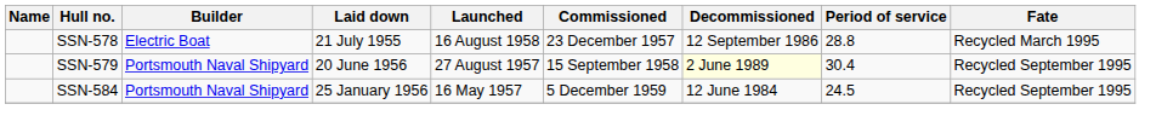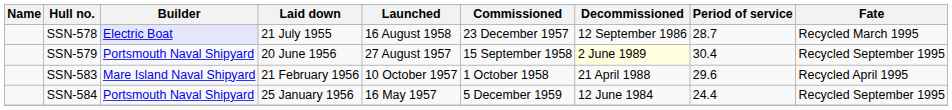 <table class="wikitable" style="font-size:97%;">
 <tr>
 <th>Name</th>
 <th>Hull no.</th>
 <th>Builder</th>
 <th>Laid down</th>
 <th>Launched</th>
 <th>Commissioned</th>
 <th>Decommissioned</th>
 <th>Period of service</th>
 <th>Fate</th>
 </tr>
 <tr>
 <td></td>
 <td>SSN-578</td>
-<td><a href='#'>Electric Boat</a></td>
+<td style="background: lavender;"><a href='#'>Electric Boat</a></td>
 <td>21 July 1955</td>
 <td>16 August 1958</td>
 <td>23 December 1957</td>
 <td>12 September 1986</td>
-<td>28.8</td>
+<td>28.7</td>
 <td>Recycled March 1995</td>
 </tr>
 <tr>
 <td></td>
 <td>SSN-579</td>
 <td><a href='#'>Portsmouth Naval Shipyard</a></td>
 <td>20 June 1956</td>
 <td>27 August 1957</td>
 <td>15 September 1958</td>
 <td style="background: lightyellow;">2 June 1989</td>
 <td>30.4</td>
 <td>Recycled September 1995</td>
 </tr>
 <tr>
 <td></td>
+<td>SSN-583</td>
+<td><a href='#'>Mare Island Naval Shipyard</a></td>
+<td>21 February 1956</td>
+<td>10 October 1957</td>
+<td>1 October 1958</td>
+<td>21 April 1988</td>
+<td>29.6</td>
+<td>Recycled April 1995</td>
+</tr>
+<tr>
+<td></td>
 <td>SSN-584</td>
 <td><a href='#'>Portsmouth Naval Shipyard</a></td>
 <td>25 January 1956</td>
 <td>16 May 1957</td>
 <td>5 December 1959</td>
 <td>12 June 1984</td>
-<td>24.5</td>
+<td>24.4</td>
 <td>Recycled September 1995</td>
 </tr>
 <tr>
 </tr>
 </table>
